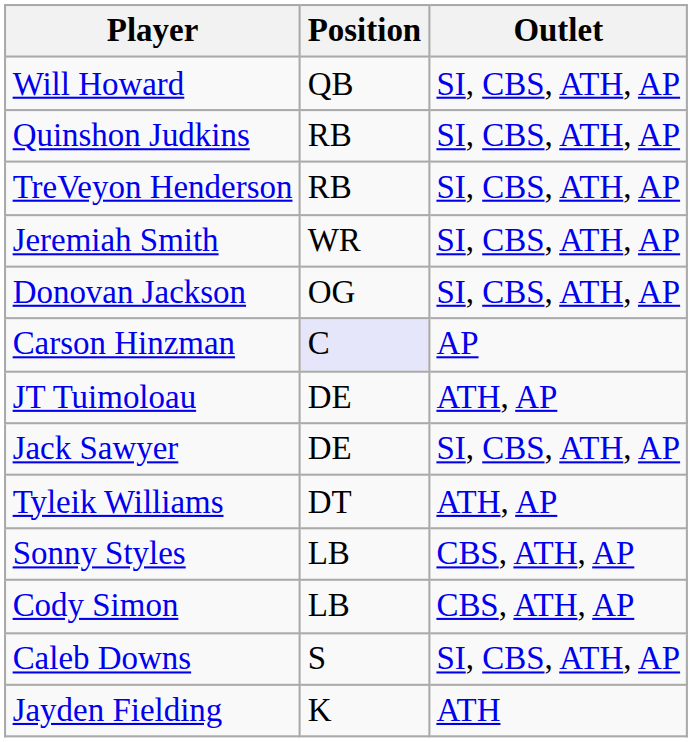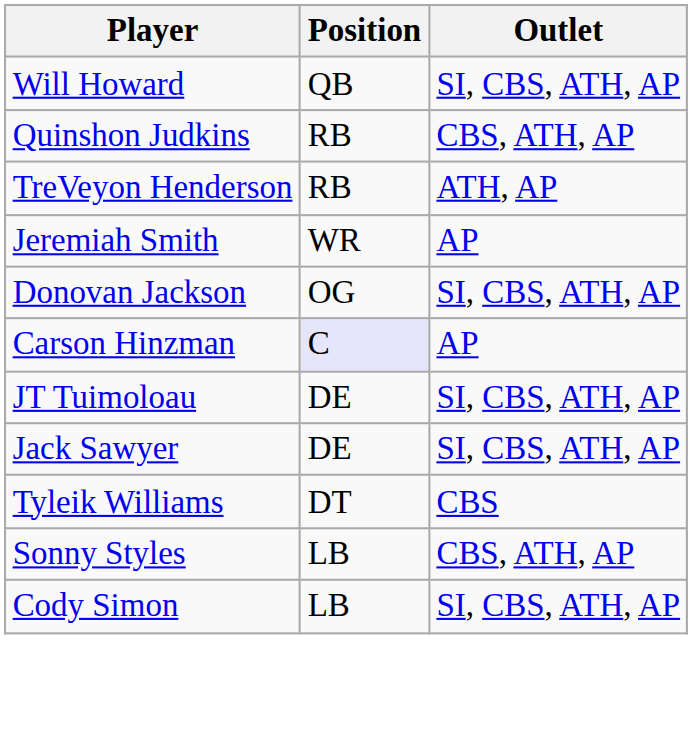 <table class="wikitable">
 <tr>
 <th>Player</th>
 <th>Position</th>
 <th>Outlet</th>
 </tr>
 <tr>
 <td><a href='#'>Will Howard</a></td>
 <td>QB</td>
 <td><a href='#'>SI</a>, <a href='#'>CBS</a>, <a href='#'>ATH</a>, <a href='#'>AP</a></td>
 </tr>
 <tr>
 <td><a href='#'>Quinshon Judkins</a></td>
 <td>RB</td>
-<td><a href='#'>SI</a>, <a href='#'>CBS</a>, <a href='#'>ATH</a>, <a href='#'>AP</a></td>
+<td><a href='#'>CBS</a>, <a href='#'>ATH</a>, <a href='#'>AP</a></td>
 </tr>
 <tr>
 <td><a href='#'>TreVeyon Henderson</a></td>
 <td>RB</td>
-<td><a href='#'>SI</a>, <a href='#'>CBS</a>, <a href='#'>ATH</a>, <a href='#'>AP</a></td>
+<td><a href='#'>ATH</a>, <a href='#'>AP</a></td>
 </tr>
 <tr>
 <td><a href='#'>Jeremiah Smith</a></td>
 <td>WR</td>
-<td><a href='#'>SI</a>, <a href='#'>CBS</a>, <a href='#'>ATH</a>, <a href='#'>AP</a></td>
+<td><a href='#'>AP</a></td>
 </tr>
 <tr>
 <td><a href='#'>Donovan Jackson</a></td>
 <td>OG</td>
 <td><a href='#'>SI</a>, <a href='#'>CBS</a>, <a href='#'>ATH</a>, <a href='#'>AP</a></td>
 </tr>
 <tr>
 <td><a href='#'>Carson Hinzman</a></td>
 <td style="background: lavender;">C</td>
 <td><a href='#'>AP</a></td>
 </tr>
 <tr>
 <td><a href='#'>JT Tuimoloau</a></td>
 <td>DE</td>
-<td><a href='#'>ATH</a>, <a href='#'>AP</a></td>
+<td><a href='#'>SI</a>, <a href='#'>CBS</a>, <a href='#'>ATH</a>, <a href='#'>AP</a></td>
 </tr>
 <tr>
 <td><a href='#'>Jack Sawyer</a></td>
 <td>DE</td>
 <td><a href='#'>SI</a>, <a href='#'>CBS</a>, <a href='#'>ATH</a>, <a href='#'>AP</a></td>
 </tr>
 <tr>
 <td><a href='#'>Tyleik Williams</a></td>
 <td>DT</td>
-<td><a href='#'>ATH</a>, <a href='#'>AP</a></td>
+<td><a href='#'>CBS</a></td>
 </tr>
 <tr>
 <td><a href='#'>Sonny Styles</a></td>
 <td>LB</td>
 <td><a href='#'>CBS</a>, <a href='#'>ATH</a>, <a href='#'>AP</a></td>
 </tr>
 <tr>
 <td><a href='#'>Cody Simon</a></td>
 <td>LB</td>
-<td><a href='#'>CBS</a>, <a href='#'>ATH</a>, <a href='#'>AP</a></td>
-</tr>
-<tr>
-<td><a href='#'>Caleb Downs</a></td>
-<td>S</td>
 <td><a href='#'>SI</a>, <a href='#'>CBS</a>, <a href='#'>ATH</a>, <a href='#'>AP</a></td>
 </tr>
-<tr>
-<td><a href='#'>Jayden Fielding</a></td>
-<td>K</td>
-<td><a href='#'>ATH</a></td>
-</tr>
 </table>
